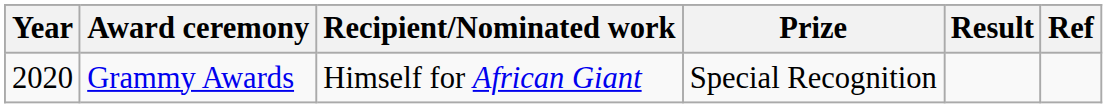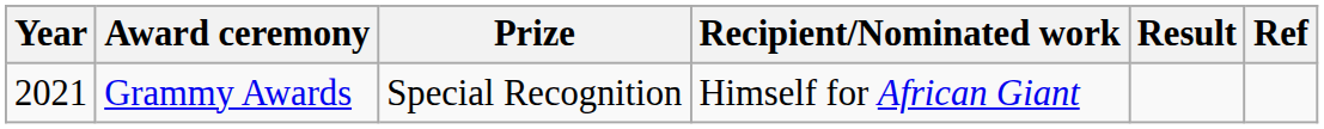 <table class ="wikitable">
 <tr>
 <th>Year</th>
 <th>Award ceremony</th>
+<th>Prize</th>
 <th>Recipient/Nominated work</th>
-<th>Prize</th>
 <th>Result</th>
 <th>Ref</th>
 </tr>
 <tr>
-<td>2020</td>
+<td>2021</td>
 <td><a href='#'>Grammy Awards</a></td>
+<td>Special Recognition</td>
 <td>Himself for <em><a href='#'>African Giant</a></em></td>
-<td>Special Recognition</td>
 <td></td>
 <td></td>
 </tr>
 </table>
